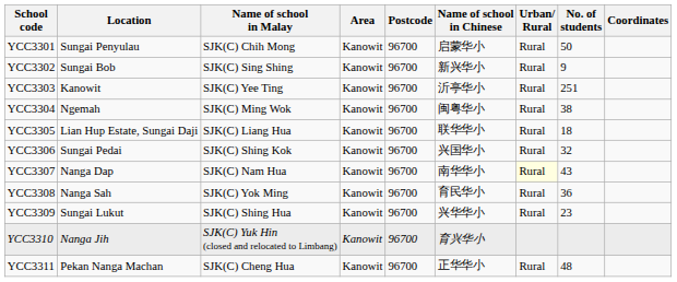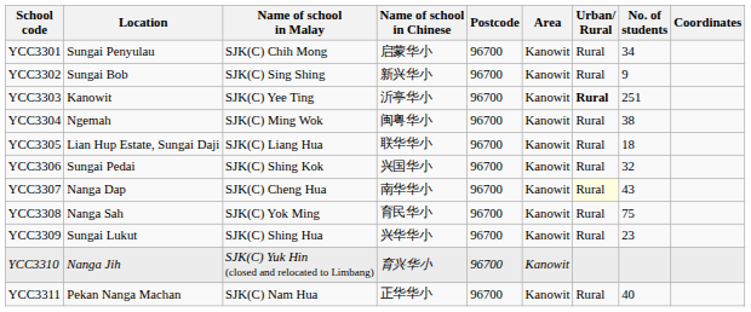 <table class="wikitable sortable">
 <tr>
 <th>School<br>code</th>
 <th>Location</th>
 <th>Name of school<br>in Malay</th>
+<th>Name of school<br>in Chinese</th>
+<th>Postcode</th>
 <th>Area</th>
-<th>Postcode</th>
-<th>Name of school<br>in Chinese</th>
 <th>Urban/<br>Rural</th>
 <th>No. of<br>students</th>
 <th>Coordinates</th>
 </tr>
 <tr>
 <td>YCC3301</td>
 <td>Sungai Penyulau</td>
 <td>SJK(C) Chih Mong</td>
+<td>启蒙华小</td>
+<td>96700</td>
 <td>Kanowit</td>
-<td>96700</td>
-<td>启蒙华小</td>
 <td>Rural</td>
-<td>50</td>
+<td>34</td>
 <td></td>
 </tr>
 <tr>
 <td>YCC3302</td>
 <td>Sungai Bob</td>
 <td>SJK(C) Sing Shing</td>
+<td>新兴华小</td>
+<td>96700</td>
 <td>Kanowit</td>
-<td>96700</td>
-<td>新兴华小</td>
 <td>Rural</td>
 <td>9</td>
 <td></td>
 </tr>
 <tr>
 <td>YCC3303</td>
 <td>Kanowit</td>
 <td>SJK(C) Yee Ting</td>
+<td>沂亭华小</td>
+<td>96700</td>
 <td>Kanowit</td>
-<td>96700</td>
-<td>沂亭华小</td>
-<td>Rural</td>
+<td><strong>Rural</strong></td>
 <td>251</td>
 <td></td>
 </tr>
 <tr>
 <td>YCC3304</td>
 <td>Ngemah</td>
 <td>SJK(C) Ming Wok</td>
+<td>闽粤华小</td>
+<td>96700</td>
 <td>Kanowit</td>
-<td>96700</td>
-<td>闽粤华小</td>
 <td>Rural</td>
 <td>38</td>
 <td></td>
 </tr>
 <tr>
 <td>YCC3305</td>
 <td>Lian Hup Estate, Sungai Daji</td>
 <td>SJK(C) Liang Hua</td>
+<td>联华华小</td>
+<td>96700</td>
 <td>Kanowit</td>
-<td>96700</td>
-<td>联华华小</td>
 <td>Rural</td>
 <td>18</td>
 <td></td>
 </tr>
 <tr>
 <td>YCC3306</td>
 <td>Sungai Pedai</td>
 <td>SJK(C) Shing Kok</td>
+<td>兴国华小</td>
+<td>96700</td>
 <td>Kanowit</td>
-<td>96700</td>
-<td>兴国华小</td>
 <td>Rural</td>
 <td>32</td>
 <td></td>
 </tr>
 <tr>
 <td>YCC3307</td>
 <td>Nanga Dap</td>
-<td>SJK(C) Nam Hua</td>
+<td>SJK(C) Cheng Hua</td>
+<td>南华华小</td>
+<td>96700</td>
 <td>Kanowit</td>
-<td>96700</td>
-<td>南华华小</td>
 <td style="background: lightyellow;">Rural</td>
 <td>43</td>
 <td></td>
 </tr>
 <tr>
 <td>YCC3308</td>
 <td>Nanga Sah</td>
 <td>SJK(C) Yok Ming</td>
+<td>育民华小</td>
+<td>96700</td>
 <td>Kanowit</td>
-<td>96700</td>
-<td>育民华小</td>
 <td>Rural</td>
-<td>36</td>
+<td>75</td>
 <td></td>
 </tr>
 <tr>
 <td>YCC3309</td>
 <td>Sungai Lukut</td>
 <td>SJK(C) Shing Hua</td>
+<td>兴华华小</td>
+<td>96700</td>
 <td>Kanowit</td>
-<td>96700</td>
-<td>兴华华小</td>
 <td>Rural</td>
 <td>23</td>
 <td></td>
 </tr>
 <tr bgcolor=#ECECEC>
 <td><em>YCC3310</em></td>
 <td><em>Nanga Jih</em></td>
 <td><em>SJK(C) Yuk Hin</em><br><small>(closed and relocated to Limbang)</small></td>
+<td><em>育兴华小</em></td>
+<td><em>96700</em></td>
 <td><em>Kanowit</em></td>
-<td><em>96700</em></td>
-<td><em>育兴华小</em></td>
 <td></td>
 <td></td>
 <td></td>
 </tr>
 <tr>
 <td>YCC3311</td>
 <td>Pekan Nanga Machan</td>
-<td>SJK(C) Cheng Hua</td>
+<td>SJK(C) Nam Hua</td>
+<td>正华华小</td>
+<td>96700</td>
 <td>Kanowit</td>
-<td>96700</td>
-<td>正华华小</td>
 <td>Rural</td>
-<td>48</td>
+<td>40</td>
 <td></td>
 </tr>
 </table>
